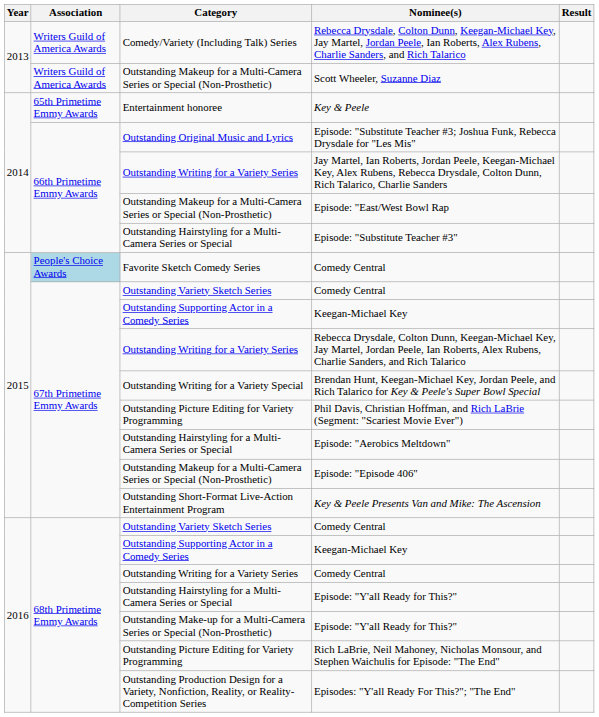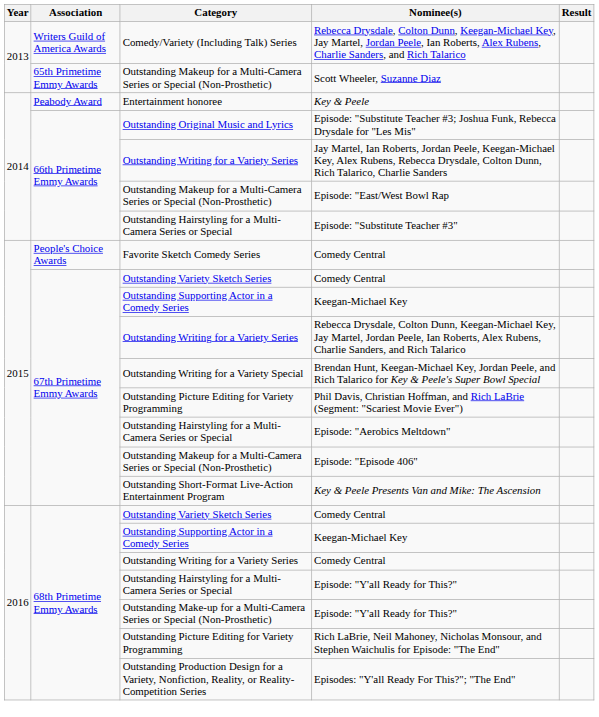 <table class="wikitable sortable">
 <tr>
 <th>Year</th>
 <th>Association</th>
 <th>Category</th>
 <th>Nominee(s)</th>
 <th>Result</th>
 </tr>
 <tr>
 <td rowspan=2>2013</td>
 <td><a href='#'>Writers Guild of America Awards</a></td>
 <td>Comedy/Variety (Including Talk) Series</td>
 <td><a href='#'>Rebecca Drysdale</a>, <a href='#'>Colton Dunn</a>, <a href='#'>Keegan-Michael Key</a>, Jay Martel, <a href='#'>Jordan Peele</a>, Ian Roberts, <a href='#'>Alex Rubens</a>, <a href='#'>Charlie Sanders</a>, and <a href='#'>Rich Talarico</a></td>
 <td></td>
 </tr>
 <tr>
-<td><a href='#'>Writers Guild of America Awards</a></td>
+<td><a href='#'>65th Primetime Emmy Awards</a></td>
 <td>Outstanding Makeup for a Multi-Camera Series or Special (Non-Prosthetic)</td>
 <td>Scott Wheeler, <a href='#'>Suzanne Diaz</a></td>
 <td></td>
 </tr>
 <tr>
 <td rowspan=5>2014</td>
-<td><a href='#'>65th Primetime Emmy Awards</a></td>
+<td><a href='#'>Peabody Award</a></td>
 <td>Entertainment honoree</td>
 <td><em>Key & Peele </em></td>
 <td></td>
 </tr>
 <tr>
 <td rowspan=4><a href='#'>66th Primetime Emmy Awards</a></td>
 <td><a href='#'>Outstanding Original Music and Lyrics</a></td>
 <td>Episode: "Substitute Teacher #3; Joshua Funk, Rebecca Drysdale for "Les Mis"</td>
 <td></td>
 </tr>
 <tr>
 <td><a href='#'>Outstanding Writing for a Variety Series</a></td>
 <td>Jay Martel, Ian Roberts, Jordan Peele, Keegan-Michael Key, Alex Rubens, Rebecca Drysdale, Colton Dunn, Rich Talarico, Charlie Sanders</td>
 <td></td>
 </tr>
 <tr>
 <td>Outstanding Makeup for a Multi-Camera Series or Special (Non-Prosthetic)</td>
 <td>Episode: "East/West Bowl Rap</td>
 <td></td>
 </tr>
 <tr>
 <td>Outstanding Hairstyling for a Multi-Camera Series or Special</td>
 <td>Episode: "Substitute Teacher #3"</td>
 <td></td>
 </tr>
 <tr>
 <td rowspan=9>2015</td>
-<td style="background: lightblue;"><a href='#'>People's Choice Awards</a></td>
+<td><a href='#'>People's Choice Awards</a></td>
 <td>Favorite Sketch Comedy Series</td>
 <td>Comedy Central</td>
 <td></td>
 </tr>
 <tr>
 <td rowspan=8><a href='#'>67th Primetime Emmy Awards</a></td>
 <td><a href='#'>Outstanding Variety Sketch Series</a></td>
 <td>Comedy Central</td>
 <td></td>
 </tr>
 <tr>
 <td><a href='#'>Outstanding Supporting Actor in a Comedy Series</a></td>
 <td>Keegan-Michael Key</td>
 <td></td>
 </tr>
 <tr>
 <td><a href='#'>Outstanding Writing for a Variety Series</a></td>
 <td>Rebecca Drysdale, Colton Dunn, Keegan-Michael Key, Jay Martel, Jordan Peele, Ian Roberts, Alex Rubens, Charlie Sanders, and Rich Talarico</td>
 <td></td>
 </tr>
 <tr>
 <td>Outstanding Writing for a Variety Special</td>
 <td>Brendan Hunt, Keegan-Michael Key, Jordan Peele, and Rich Talarico for <em>Key & Peele's Super Bowl Special</em></td>
 <td></td>
 </tr>
 <tr>
 <td>Outstanding Picture Editing for Variety Programming</td>
 <td>Phil Davis, Christian Hoffman, and <a href='#'>Rich LaBrie</a> (Segment: "Scariest Movie Ever")</td>
 <td></td>
 </tr>
 <tr>
 <td>Outstanding Hairstyling for a Multi-Camera Series or Special</td>
 <td>Episode: "Aerobics Meltdown"</td>
 <td></td>
 </tr>
 <tr>
 <td>Outstanding Makeup for a Multi-Camera Series or Special (Non-Prosthetic)</td>
 <td>Episode: "Episode 406"</td>
 <td></td>
 </tr>
 <tr>
 <td>Outstanding Short-Format Live-Action Entertainment Program</td>
 <td><em>Key & Peele Presents Van and Mike: The Ascension</em></td>
 <td></td>
 </tr>
 <tr>
 <td rowspan=7>2016</td>
 <td rowspan=7><a href='#'>68th Primetime Emmy Awards</a></td>
 <td><a href='#'>Outstanding Variety Sketch Series</a></td>
 <td>Comedy Central</td>
 <td></td>
 </tr>
 <tr>
 <td><a href='#'>Outstanding Supporting Actor in a Comedy Series</a></td>
 <td>Keegan-Michael Key</td>
 <td></td>
 </tr>
 <tr>
 <td>Outstanding Writing for a Variety Series</td>
 <td>Comedy Central</td>
 <td></td>
 </tr>
 <tr>
 <td>Outstanding Hairstyling for a Multi-Camera Series or Special</td>
 <td>Episode: "Y'all Ready for This?"</td>
 <td></td>
 </tr>
 <tr>
 <td>Outstanding Make-up for a Multi-Camera Series or Special (Non-Prosthetic)</td>
 <td>Episode: "Y'all Ready for This?"</td>
 <td></td>
 </tr>
 <tr>
 <td>Outstanding Picture Editing for Variety Programming</td>
 <td>Rich LaBrie, Neil Mahoney, Nicholas Monsour, and Stephen Waichulis for Episode: "The End"</td>
 <td></td>
 </tr>
 <tr>
 <td>Outstanding Production Design for a Variety, Nonfiction, Reality, or Reality-Competition Series</td>
 <td>Episodes: "Y'all Ready For This?"; "The End"</td>
 <td></td>
 </tr>
 </table>
